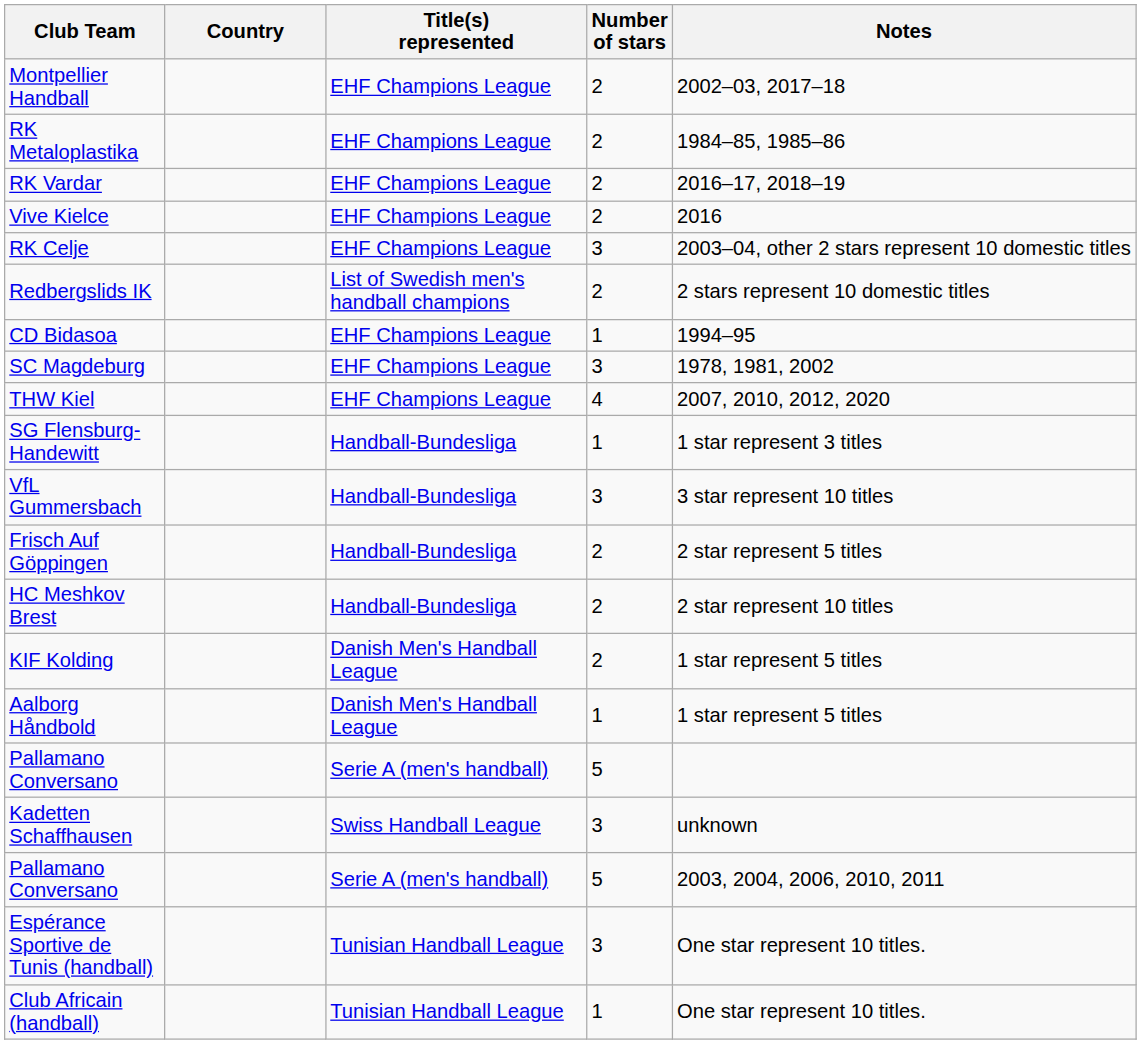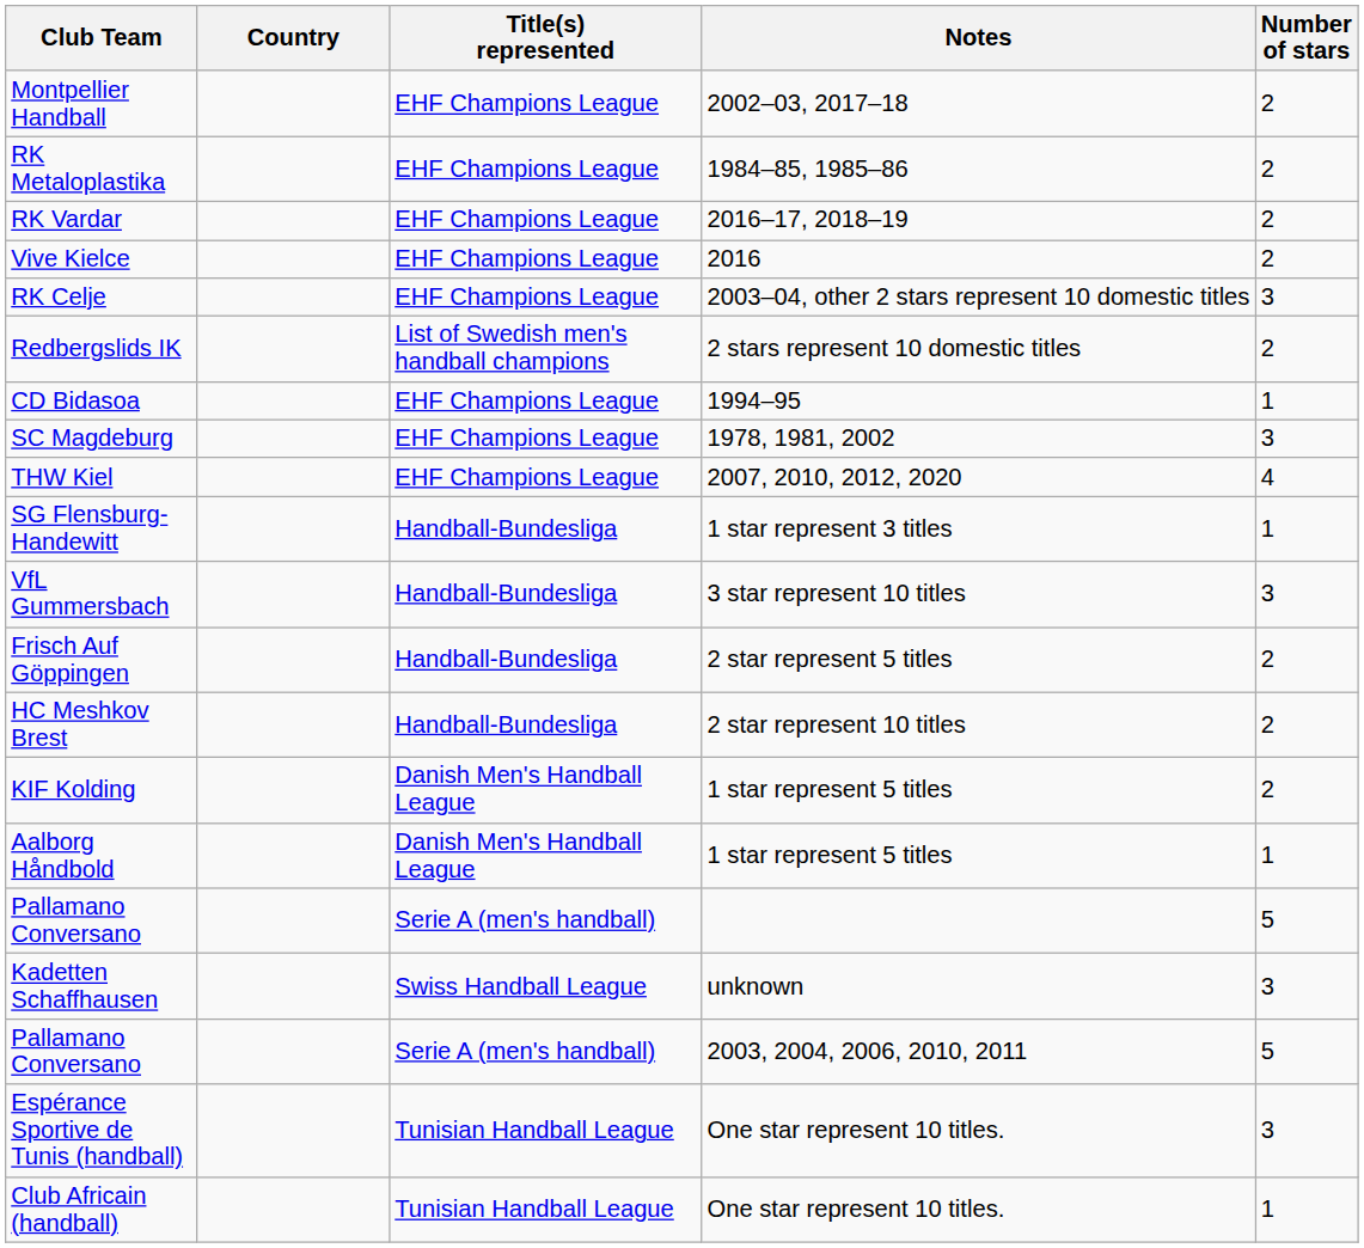 <table class="wikitable sortable">
 <tr>
 <th width=120>Club Team</th>
 <th width=120>Country</th>
 <th width=200>Title(s)<br>represented</th>
+<th class="unsortable">Notes</th>
 <th>Number<br>of stars</th>
-<th class="unsortable">Notes</th>
 </tr>
 <tr>
 <td><a href='#'>Montpellier Handball</a></td>
 <td></td>
 <td><a href='#'>EHF Champions League</a></td>
+<td>2002–03, 2017–18</td>
 <td>2</td>
-<td>2002–03, 2017–18</td>
 </tr>
 <tr>
 <td><a href='#'>RK Metaloplastika</a></td>
 <td></td>
 <td><a href='#'>EHF Champions League</a></td>
+<td>1984–85, 1985–86</td>
 <td>2</td>
-<td>1984–85, 1985–86</td>
 </tr>
 <tr>
 <td><a href='#'>RK Vardar</a></td>
 <td></td>
 <td><a href='#'>EHF Champions League</a></td>
+<td>2016–17, 2018–19</td>
 <td>2</td>
-<td>2016–17, 2018–19</td>
 </tr>
 <tr>
 <td><a href='#'>Vive Kielce</a></td>
 <td></td>
 <td><a href='#'>EHF Champions League</a></td>
+<td>2016</td>
 <td>2</td>
-<td>2016</td>
 </tr>
 <tr>
 <td><a href='#'>RK Celje</a></td>
 <td></td>
 <td><a href='#'>EHF Champions League</a></td>
+<td>2003–04, other 2 stars represent 10 domestic titles</td>
 <td>3</td>
-<td>2003–04, other 2 stars represent 10 domestic titles</td>
 </tr>
 <tr>
 <td><a href='#'>Redbergslids IK</a></td>
 <td></td>
 <td><a href='#'>List of Swedish men's handball champions</a></td>
+<td>2 stars represent 10 domestic titles</td>
 <td>2</td>
-<td>2 stars represent 10 domestic titles</td>
 </tr>
 <tr>
 <td><a href='#'>CD Bidasoa</a></td>
 <td></td>
 <td><a href='#'>EHF Champions League</a></td>
+<td>1994–95</td>
 <td>1</td>
-<td>1994–95</td>
 </tr>
 <tr>
 <td><a href='#'>SC Magdeburg</a></td>
 <td></td>
 <td><a href='#'>EHF Champions League</a></td>
+<td>1978, 1981, 2002</td>
 <td>3</td>
-<td>1978, 1981, 2002</td>
 </tr>
 <tr>
 <td><a href='#'>THW Kiel</a></td>
 <td></td>
 <td><a href='#'>EHF Champions League</a></td>
+<td>2007, 2010, 2012, 2020</td>
 <td>4</td>
-<td>2007, 2010, 2012, 2020</td>
 </tr>
 <tr>
 <td><a href='#'>SG Flensburg-Handewitt</a></td>
 <td></td>
 <td><a href='#'>Handball-Bundesliga</a></td>
+<td>1 star represent 3 titles</td>
 <td>1</td>
-<td>1 star represent 3 titles</td>
 </tr>
 <tr>
 <td><a href='#'>VfL Gummersbach</a></td>
 <td></td>
 <td><a href='#'>Handball-Bundesliga</a></td>
+<td>3 star represent 10 titles</td>
 <td>3</td>
-<td>3 star represent 10 titles</td>
 </tr>
 <tr>
 <td><a href='#'>Frisch Auf Göppingen</a></td>
 <td></td>
 <td><a href='#'>Handball-Bundesliga</a></td>
+<td>2 star represent 5 titles</td>
 <td>2</td>
-<td>2 star represent 5 titles</td>
 </tr>
 <tr>
 <td><a href='#'>HC Meshkov Brest</a></td>
 <td></td>
 <td><a href='#'>Handball-Bundesliga</a></td>
+<td>2 star represent 10 titles</td>
 <td>2</td>
-<td>2 star represent 10 titles</td>
 </tr>
 <tr>
 <td><a href='#'>KIF Kolding</a></td>
 <td></td>
 <td><a href='#'>Danish Men's Handball League</a></td>
+<td>1 star represent 5 titles</td>
 <td>2</td>
-<td>1 star represent 5 titles</td>
 </tr>
 <tr>
 <td><a href='#'>Aalborg Håndbold</a></td>
 <td></td>
 <td><a href='#'>Danish Men's Handball League</a></td>
+<td>1 star represent 5 titles</td>
 <td>1</td>
-<td>1 star represent 5 titles</td>
 </tr>
 <tr>
 <td><a href='#'>Pallamano Conversano</a></td>
 <td></td>
 <td><a href='#'>Serie A (men's handball)</a></td>
+<td></td>
 <td>5</td>
-<td></td>
 </tr>
 <tr>
 <td><a href='#'>Kadetten Schaffhausen</a></td>
 <td></td>
 <td><a href='#'>Swiss Handball League</a></td>
+<td>unknown</td>
 <td>3</td>
-<td>unknown</td>
 </tr>
 <tr>
 <td><a href='#'>Pallamano Conversano</a></td>
 <td></td>
 <td><a href='#'>Serie A (men's handball)</a></td>
+<td>2003, 2004, 2006, 2010, 2011</td>
 <td>5</td>
-<td>2003, 2004, 2006, 2010, 2011</td>
 </tr>
 <tr>
 <td><a href='#'>Espérance Sportive de Tunis (handball)</a></td>
 <td></td>
 <td><a href='#'>Tunisian Handball League</a></td>
+<td>One star represent 10 titles.</td>
 <td>3</td>
-<td>One star represent 10 titles.</td>
 </tr>
 <tr>
 <td><a href='#'>Club Africain (handball)</a></td>
 <td></td>
 <td><a href='#'>Tunisian Handball League</a></td>
+<td>One star represent 10 titles.</td>
 <td>1</td>
-<td>One star represent 10 titles.</td>
 </tr>
 </table>
